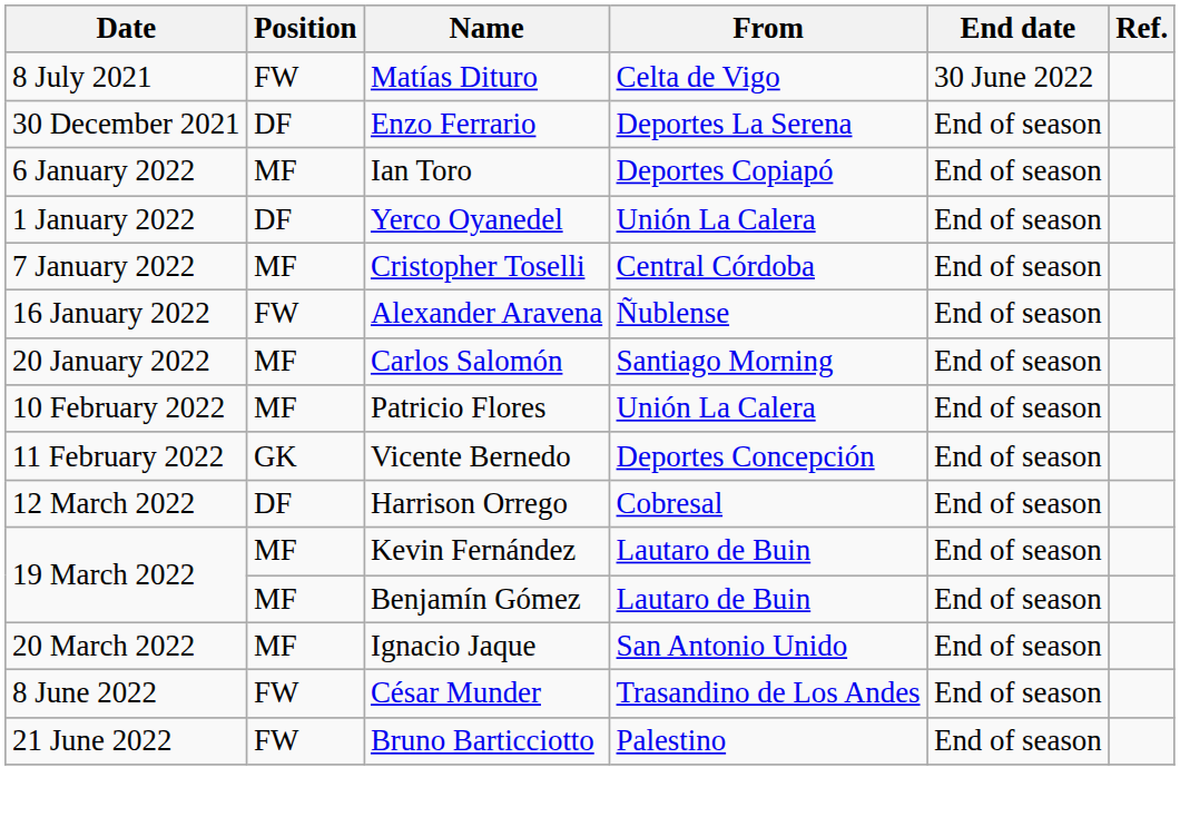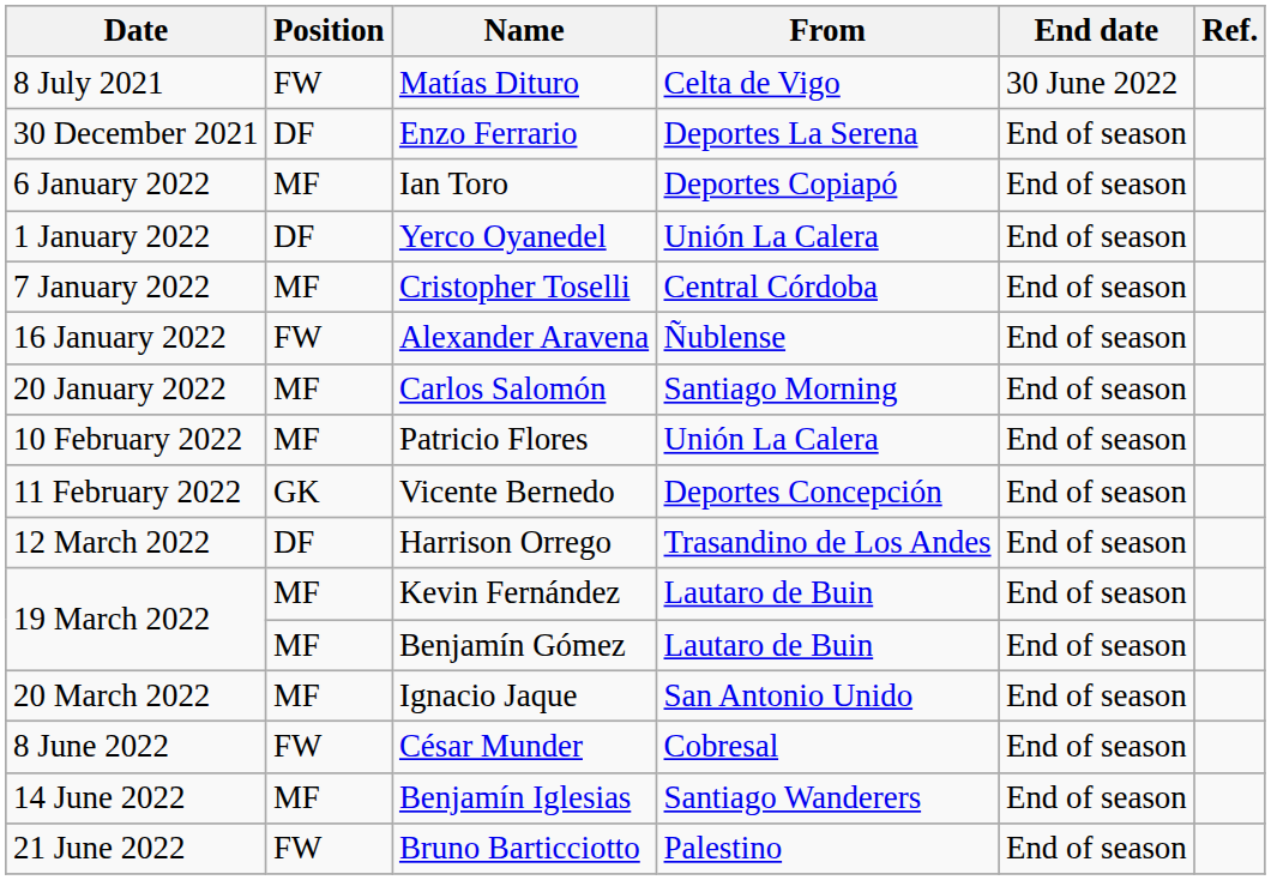 <table class="wikitable">
 <tr>
 <th>Date</th>
 <th>Position</th>
 <th>Name</th>
 <th>From</th>
 <th>End date</th>
 <th>Ref.</th>
 </tr>
 <tr>
 <td>8 July 2021</td>
 <td>FW</td>
 <td> <a href='#'>Matías Dituro</a></td>
 <td> <a href='#'>Celta de Vigo</a></td>
 <td>30 June 2022</td>
 <td></td>
 </tr>
 <tr>
 <td>30 December 2021</td>
 <td>DF</td>
 <td> <a href='#'>Enzo Ferrario</a></td>
 <td><a href='#'>Deportes La Serena</a></td>
 <td>End of season</td>
 <td></td>
 </tr>
 <tr>
 <td>6 January 2022</td>
 <td>MF</td>
 <td> Ian Toro</td>
 <td><a href='#'>Deportes Copiapó</a></td>
 <td>End of season</td>
 <td></td>
 </tr>
 <tr>
 <td>1 January 2022</td>
 <td>DF</td>
 <td> <a href='#'>Yerco Oyanedel</a></td>
 <td><a href='#'>Unión La Calera</a></td>
 <td>End of season</td>
 <td></td>
 </tr>
 <tr>
 <td>7 January 2022</td>
 <td>MF</td>
 <td> <a href='#'>Cristopher Toselli</a></td>
 <td> <a href='#'>Central Córdoba</a></td>
 <td>End of season</td>
 <td></td>
 </tr>
 <tr>
 <td>16 January 2022</td>
 <td>FW</td>
 <td> <a href='#'>Alexander Aravena</a></td>
 <td><a href='#'>Ñublense</a></td>
 <td>End of season</td>
 <td></td>
 </tr>
 <tr>
 <td>20 January 2022</td>
 <td>MF</td>
 <td> <a href='#'>Carlos Salomón</a></td>
 <td><a href='#'>Santiago Morning</a></td>
 <td>End of season</td>
 <td></td>
 </tr>
 <tr>
 <td>10 February 2022</td>
 <td>MF</td>
 <td> Patricio Flores</td>
 <td><a href='#'>Unión La Calera</a></td>
 <td>End of season</td>
 <td></td>
 </tr>
 <tr>
 <td>11 February 2022</td>
 <td>GK</td>
 <td> Vicente Bernedo</td>
 <td><a href='#'>Deportes Concepción</a></td>
 <td>End of season</td>
 <td></td>
 </tr>
 <tr>
 <td>12 March 2022</td>
 <td>DF</td>
 <td> Harrison Orrego</td>
-<td><a href='#'>Cobresal</a></td>
+<td><a href='#'>Trasandino de Los Andes</a></td>
 <td>End of season</td>
 <td></td>
 </tr>
 <tr>
 <td rowspan="2">19 March 2022</td>
 <td>MF</td>
 <td> Kevin Fernández</td>
 <td><a href='#'>Lautaro de Buin</a></td>
 <td>End of season</td>
 <td></td>
 </tr>
 <tr>
 <td>MF</td>
 <td> Benjamín Gómez</td>
 <td><a href='#'>Lautaro de Buin</a></td>
 <td>End of season</td>
 <td></td>
 </tr>
 <tr>
 <td>20 March 2022</td>
 <td>MF</td>
 <td> Ignacio Jaque</td>
 <td><a href='#'>San Antonio Unido</a></td>
 <td>End of season</td>
 <td></td>
 </tr>
 <tr>
 <td>8 June 2022</td>
 <td>FW</td>
 <td> <a href='#'>César Munder</a></td>
-<td><a href='#'>Trasandino de Los Andes</a></td>
+<td><a href='#'>Cobresal</a></td>
+<td>End of season</td>
+<td></td>
+</tr>
+<tr>
+<td>14 June 2022</td>
+<td>MF</td>
+<td> <a href='#'>Benjamín Iglesias</a></td>
+<td><a href='#'>Santiago Wanderers</a></td>
 <td>End of season</td>
 <td></td>
 </tr>
 <tr>
 <td>21 June 2022</td>
 <td>FW</td>
 <td> <a href='#'>Bruno Barticciotto</a></td>
 <td><a href='#'>Palestino</a></td>
 <td>End of season</td>
 <td></td>
 </tr>
 </table>
